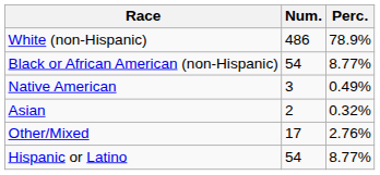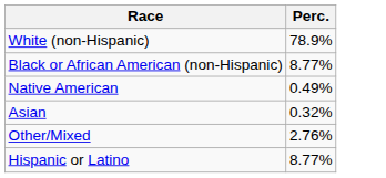 <table class="wikitable">
 <tr>
 <th>Race</th>
-<th>Num.</th>
 <th>Perc.</th>
 </tr>
 <tr>
 <td><a href='#'>White</a> (non-Hispanic)</td>
-<td>486</td>
 <td>78.9%</td>
 </tr>
 <tr>
 <td><a href='#'>Black or African American</a> (non-Hispanic)</td>
-<td>54</td>
 <td>8.77%</td>
 </tr>
 <tr>
 <td><a href='#'>Native American</a></td>
-<td>3</td>
 <td>0.49%</td>
 </tr>
 <tr>
 <td><a href='#'>Asian</a></td>
-<td>2</td>
 <td>0.32%</td>
 </tr>
 <tr>
 <td><a href='#'>Other/Mixed</a></td>
-<td>17</td>
 <td>2.76%</td>
 </tr>
 <tr>
 <td><a href='#'>Hispanic</a> or <a href='#'>Latino</a></td>
-<td>54</td>
 <td>8.77%</td>
 </tr>
 </table>
